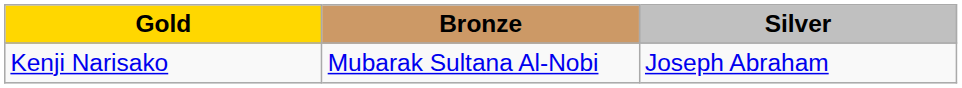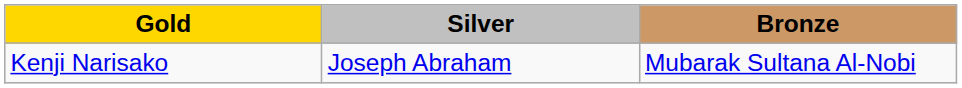 <table class="wikitable" style="text-align:left">
 <tr align="center">
 <td width=200 bgcolor=gold><strong>Gold</strong></td>
+<td width=200 bgcolor=silver><strong>Silver</strong></td>
 <td width=200 bgcolor=CC9966><strong>Bronze</strong></td>
-<td width=200 bgcolor=silver><strong>Silver</strong></td>
 </tr>
 <tr>
 <td><a href='#'>Kenji Narisako</a><br><em></em></td>
+<td><a href='#'>Joseph Abraham</a><br><em></em></td>
 <td><a href='#'>Mubarak Sultana Al-Nobi</a><br><em></em></td>
-<td><a href='#'>Joseph Abraham</a><br><em></em></td>
 </tr>
 </table>
